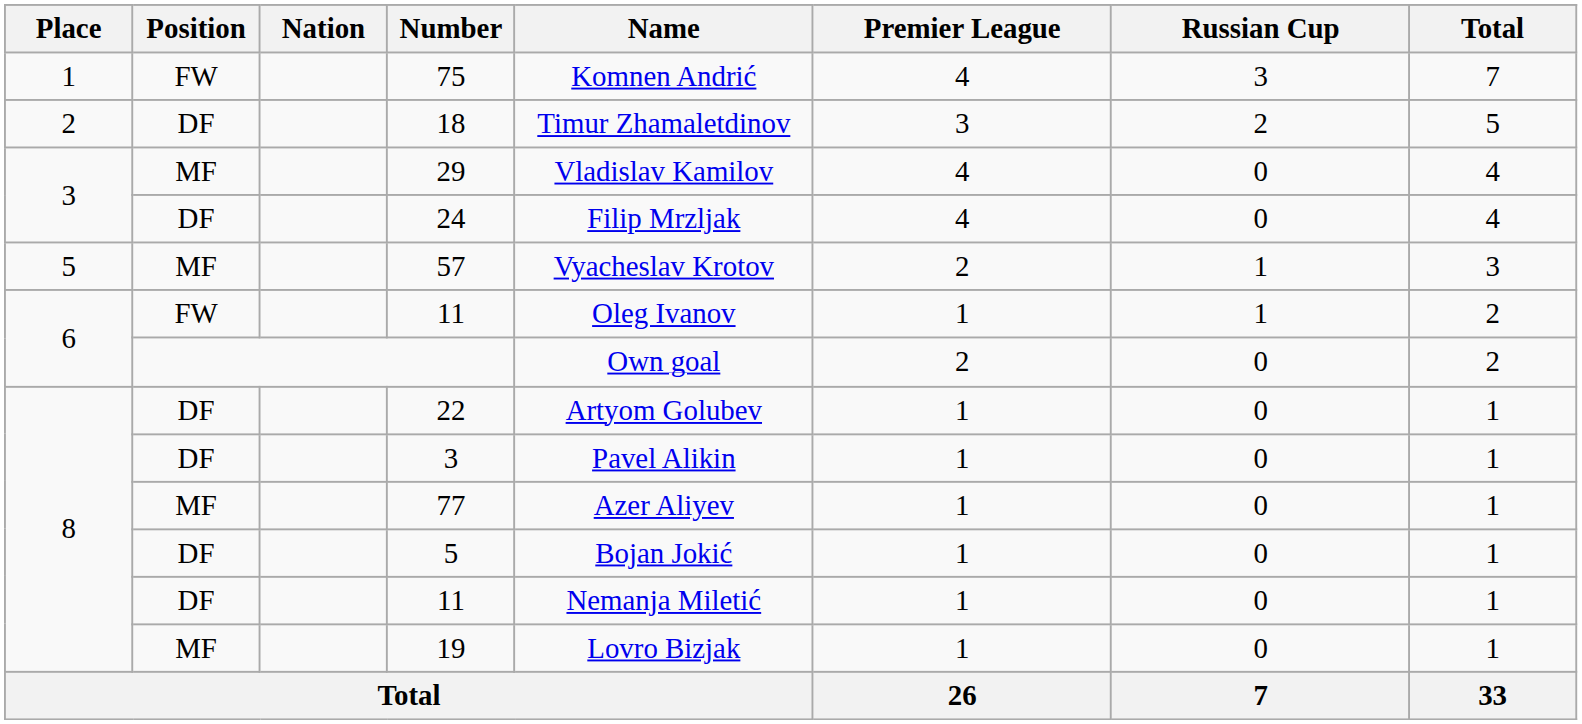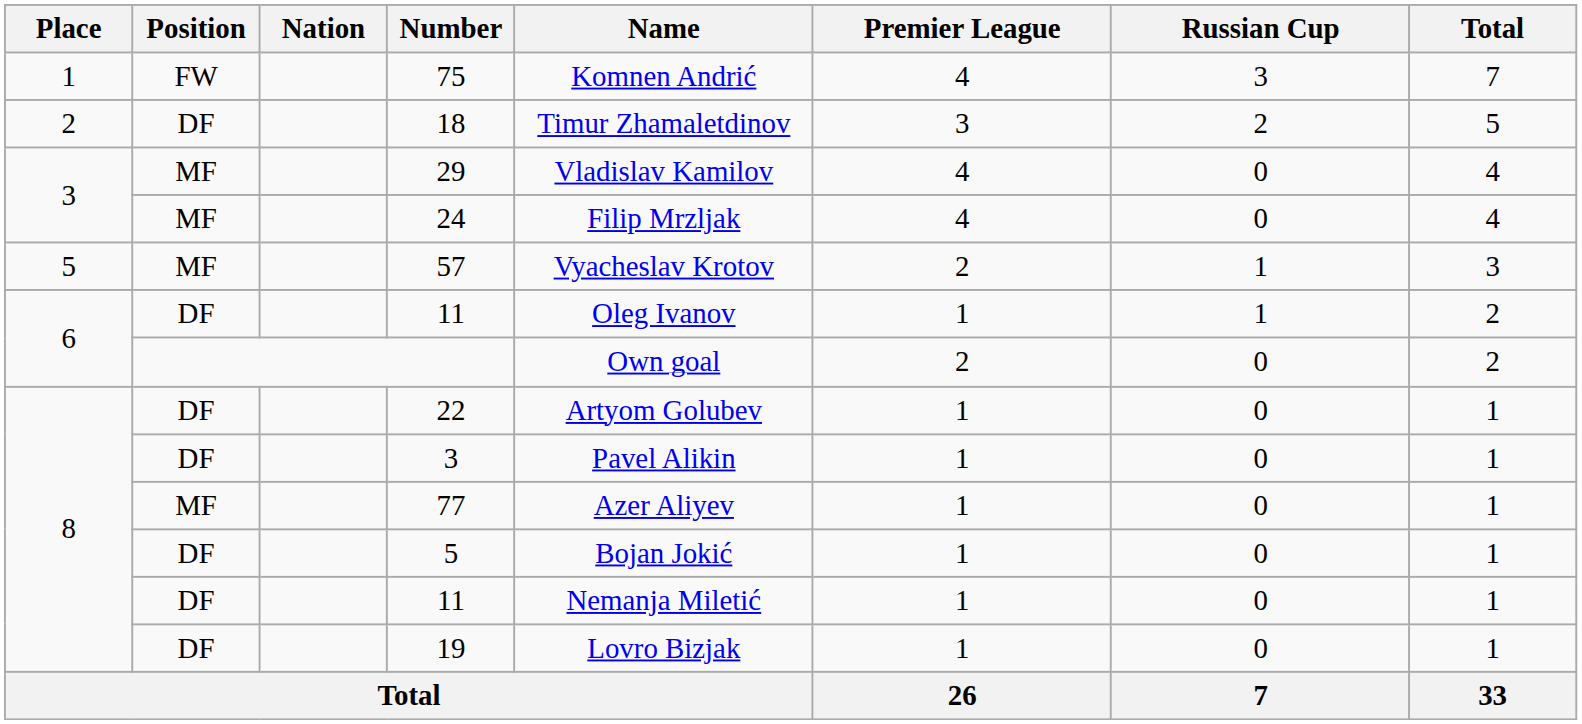 <table class="wikitable" style="font-size: 95%; text-align: center;">
 <tr>
 <th width=60>Place</th>
 <th width=60>Position</th>
 <th width=60>Nation</th>
 <th width=60>Number</th>
 <th width=150>Name</th>
 <th width=150>Premier League</th>
 <th width=150>Russian Cup</th>
 <th width=80>Total</th>
 </tr>
 <tr>
 <td>1</td>
 <td>FW</td>
 <td></td>
 <td>75</td>
 <td><a href='#'>Komnen Andrić</a></td>
 <td>4</td>
 <td>3</td>
 <td>7</td>
 </tr>
 <tr>
 <td>2</td>
 <td>DF</td>
 <td></td>
 <td>18</td>
 <td><a href='#'>Timur Zhamaletdinov</a></td>
 <td>3</td>
 <td>2</td>
 <td>5</td>
 </tr>
 <tr>
 <td rowspan="2">3</td>
 <td>MF</td>
 <td></td>
 <td>29</td>
 <td><a href='#'>Vladislav Kamilov</a></td>
 <td>4</td>
 <td>0</td>
 <td>4</td>
 </tr>
 <tr>
-<td>DF</td>
+<td>MF</td>
 <td></td>
 <td>24</td>
 <td><a href='#'>Filip Mrzljak</a></td>
 <td>4</td>
 <td>0</td>
 <td>4</td>
 </tr>
 <tr>
 <td>5</td>
 <td>MF</td>
 <td></td>
 <td>57</td>
 <td><a href='#'>Vyacheslav Krotov</a></td>
 <td>2</td>
 <td>1</td>
 <td>3</td>
 </tr>
 <tr>
 <td rowspan="2">6</td>
-<td>FW</td>
+<td>DF</td>
 <td></td>
 <td>11</td>
 <td><a href='#'>Oleg Ivanov</a></td>
 <td>1</td>
 <td>1</td>
 <td>2</td>
 </tr>
 <tr>
 <td colspan="3"></td>
 <td><a href='#'>Own goal</a></td>
 <td>2</td>
 <td>0</td>
 <td>2</td>
 </tr>
 <tr>
 <td rowspan="6">8</td>
 <td>DF</td>
 <td></td>
 <td>22</td>
 <td><a href='#'>Artyom Golubev</a></td>
 <td>1</td>
 <td>0</td>
 <td>1</td>
 </tr>
 <tr>
 <td>DF</td>
 <td></td>
 <td>3</td>
 <td><a href='#'>Pavel Alikin</a></td>
 <td>1</td>
 <td>0</td>
 <td>1</td>
 </tr>
 <tr>
 <td>MF</td>
 <td></td>
 <td>77</td>
 <td><a href='#'>Azer Aliyev</a></td>
 <td>1</td>
 <td>0</td>
 <td>1</td>
 </tr>
 <tr>
 <td>DF</td>
 <td></td>
 <td>5</td>
 <td><a href='#'>Bojan Jokić</a></td>
 <td>1</td>
 <td>0</td>
 <td>1</td>
 </tr>
 <tr>
 <td>DF</td>
 <td></td>
 <td>11</td>
 <td><a href='#'>Nemanja Miletić</a></td>
 <td>1</td>
 <td>0</td>
 <td>1</td>
 </tr>
 <tr>
-<td>MF</td>
+<td>DF</td>
 <td></td>
 <td>19</td>
 <td><a href='#'>Lovro Bizjak</a></td>
 <td>1</td>
 <td>0</td>
 <td>1</td>
 </tr>
 <tr>
 <th colspan=5>Total</th>
 <th>26</th>
 <th>7</th>
 <th>33</th>
 </tr>
 </table>
